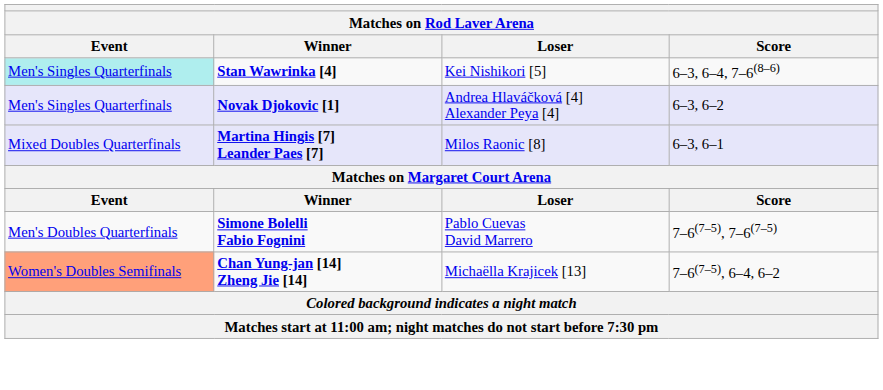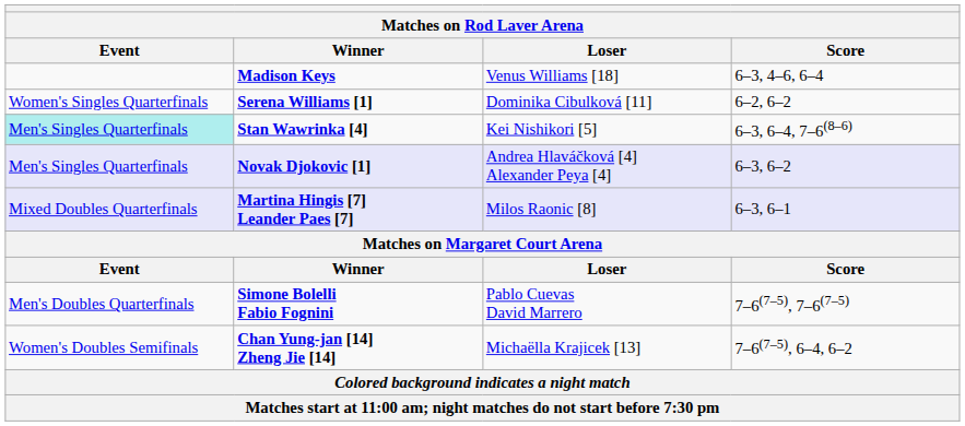 <table class="wikitable collapsible uncollapsed" style="margin:1em auto;">
 <tr>
 <th colspan=4></th>
 </tr>
 <tr>
 <th colspan=4><strong>Matches on <a href='#'>Rod Laver Arena</a></strong></th>
 </tr>
 <tr>
 <th style="width:220px;">Event</th>
 <th style="width:240px;">Winner</th>
 <th style="width:240px;">Loser</th>
 <th style="width:220px;">Score</th>
+</tr>
+<tr>
+<td></td>
+<td><strong> <a href='#'>Madison Keys</a></strong></td>
+<td> <a href='#'>Venus Williams</a> [18]</td>
+<td>6–3, 4–6, 6–4</td>
+</tr>
+<tr>
+<td><a href='#'>Women's Singles Quarterfinals</a></td>
+<td><strong> <a href='#'>Serena Williams</a> [1]</strong></td>
+<td> <a href='#'>Dominika Cibulková</a> [11]</td>
+<td>6–2, 6–2</td>
 </tr>
 <tr>
 <td style="background: paleturquoise;"><a href='#'>Men's Singles Quarterfinals</a></td>
 <td><strong> <a href='#'>Stan Wawrinka</a> [4]</strong></td>
 <td> <a href='#'>Kei Nishikori</a> [5]</td>
 <td>6–3, 6–4, 7–6<sup>(8–6)</sup></td>
 </tr>
 <tr bgcolor=lavender>
 <td><a href='#'>Men's Singles Quarterfinals</a></td>
 <td><strong> <a href='#'>Novak Djokovic</a> [1]</strong></td>
 <td> <a href='#'>Andrea Hlaváčková</a> [4]<br> <a href='#'>Alexander Peya</a> [4]</td>
 <td>6–3, 6–2</td>
 </tr>
 <tr bgcolor=lavender>
 <td><a href='#'>Mixed Doubles Quarterfinals</a></td>
 <td><strong> <a href='#'>Martina Hingis</a> [7]<br> <a href='#'>Leander Paes</a> [7]</strong></td>
 <td> <a href='#'>Milos Raonic</a> [8]</td>
 <td>6–3, 6–1</td>
 </tr>
 <tr>
 <th colspan=4><strong>Matches on <a href='#'>Margaret Court Arena</a></strong></th>
 </tr>
 <tr>
 <th style="width:220px;">Event</th>
 <th style="width:240px;">Winner</th>
 <th style="width:240px;">Loser</th>
 <th style="width:220px;">Score</th>
 </tr>
 <tr>
 <td><a href='#'>Men's Doubles Quarterfinals</a></td>
 <td><strong> <a href='#'>Simone Bolelli</a> <br>  <a href='#'>Fabio Fognini</a></strong></td>
 <td> <a href='#'>Pablo Cuevas</a> <br>  <a href='#'>David Marrero</a></td>
 <td>7–6<sup>(7–5)</sup>, 7–6<sup>(7–5)</sup></td>
 </tr>
 <tr>
-<td style="background: lightsalmon;"><a href='#'>Women's Doubles Semifinals</a></td>
+<td><a href='#'>Women's Doubles Semifinals</a></td>
 <td><strong> <a href='#'>Chan Yung-jan</a> [14] <br>  <a href='#'>Zheng Jie</a> [14]</strong></td>
 <td> <a href='#'>Michaëlla Krajicek</a> [13]<br></td>
 <td>7–6<sup>(7–5)</sup>, 6–4, 6–2</td>
 </tr>
 <tr>
 <th colspan=4><em>Colored background indicates a night match</em></th>
 </tr>
 <tr>
 <th colspan=4>Matches start at 11:00 am; night matches do not start before 7:30 pm</th>
 </tr>
 </table>
